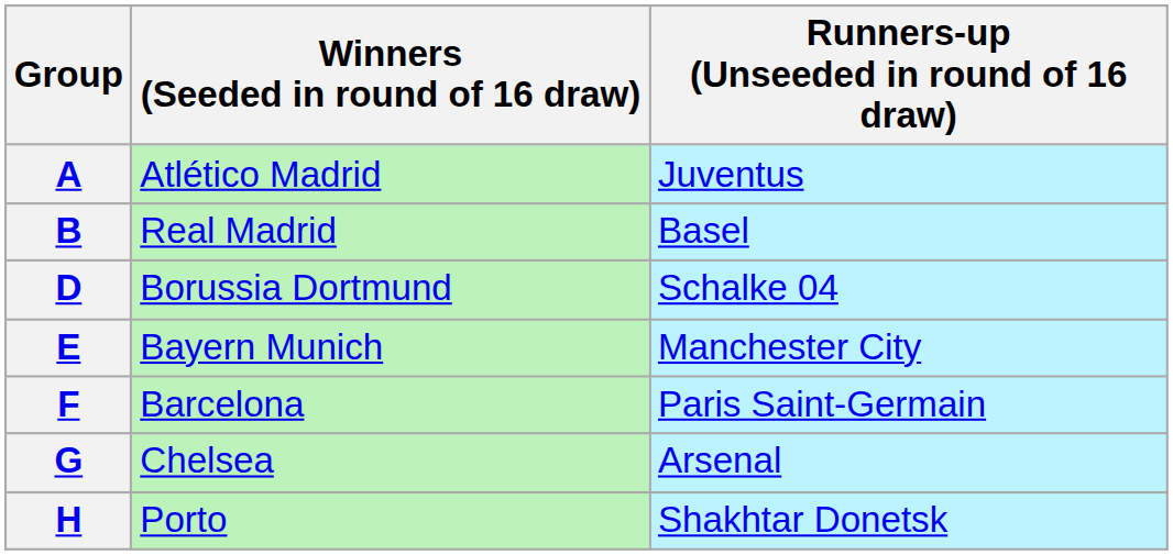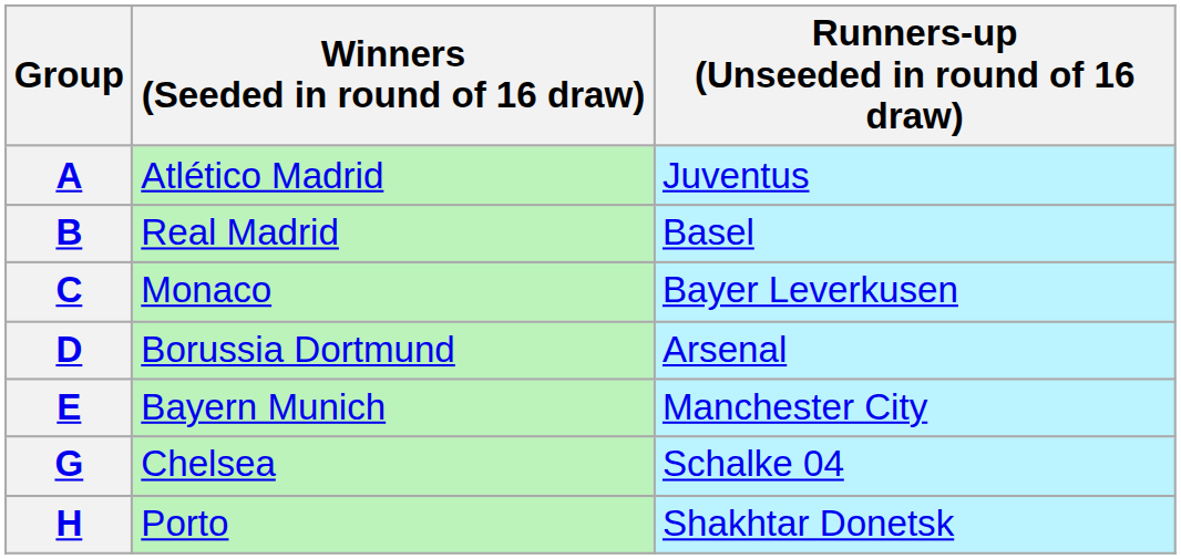 <table class="wikitable">
 <tr>
 <th>Group</th>
 <th width=220>Winners<br>(Seeded in round of 16 draw)</th>
 <th width=220>Runners-up<br>(Unseeded in round of 16 draw)</th>
 </tr>
 <tr>
 <th><a href='#'>A</a></th>
 <td bgcolor=#BBF3BB> <a href='#'>Atlético Madrid</a></td>
 <td bgcolor=#BBF3FF> <a href='#'>Juventus</a></td>
 </tr>
 <tr>
 <th><a href='#'>B</a></th>
 <td bgcolor=#BBF3BB> <a href='#'>Real Madrid</a></td>
 <td bgcolor=#BBF3FF> <a href='#'>Basel</a></td>
 </tr>
 <tr>
+<th><a href='#'>C</a></th>
+<td bgcolor=#BBF3BB> <a href='#'>Monaco</a></td>
+<td bgcolor=#BBF3FF> <a href='#'>Bayer Leverkusen</a></td>
+</tr>
+<tr>
 <th><a href='#'>D</a></th>
 <td bgcolor=#BBF3BB> <a href='#'>Borussia Dortmund</a></td>
-<td bgcolor=#BBF3FF> <a href='#'>Schalke 04</a></td>
+<td bgcolor=#BBF3FF> <a href='#'>Arsenal</a></td>
 </tr>
 <tr>
 <th><a href='#'>E</a></th>
 <td bgcolor=#BBF3BB> <a href='#'>Bayern Munich</a></td>
 <td bgcolor=#BBF3FF> <a href='#'>Manchester City</a></td>
 </tr>
 <tr>
-<th><a href='#'>F</a></th>
-<td bgcolor=#BBF3BB> <a href='#'>Barcelona</a></td>
-<td bgcolor=#BBF3FF> <a href='#'>Paris Saint-Germain</a></td>
-</tr>
-<tr>
 <th><a href='#'>G</a></th>
 <td bgcolor=#BBF3BB> <a href='#'>Chelsea</a></td>
-<td bgcolor=#BBF3FF> <a href='#'>Arsenal</a></td>
+<td bgcolor=#BBF3FF> <a href='#'>Schalke 04</a></td>
 </tr>
 <tr>
 <th><a href='#'>H</a></th>
 <td bgcolor=#BBF3BB> <a href='#'>Porto</a></td>
 <td bgcolor=#BBF3FF> <a href='#'>Shakhtar Donetsk</a></td>
 </tr>
 </table>
